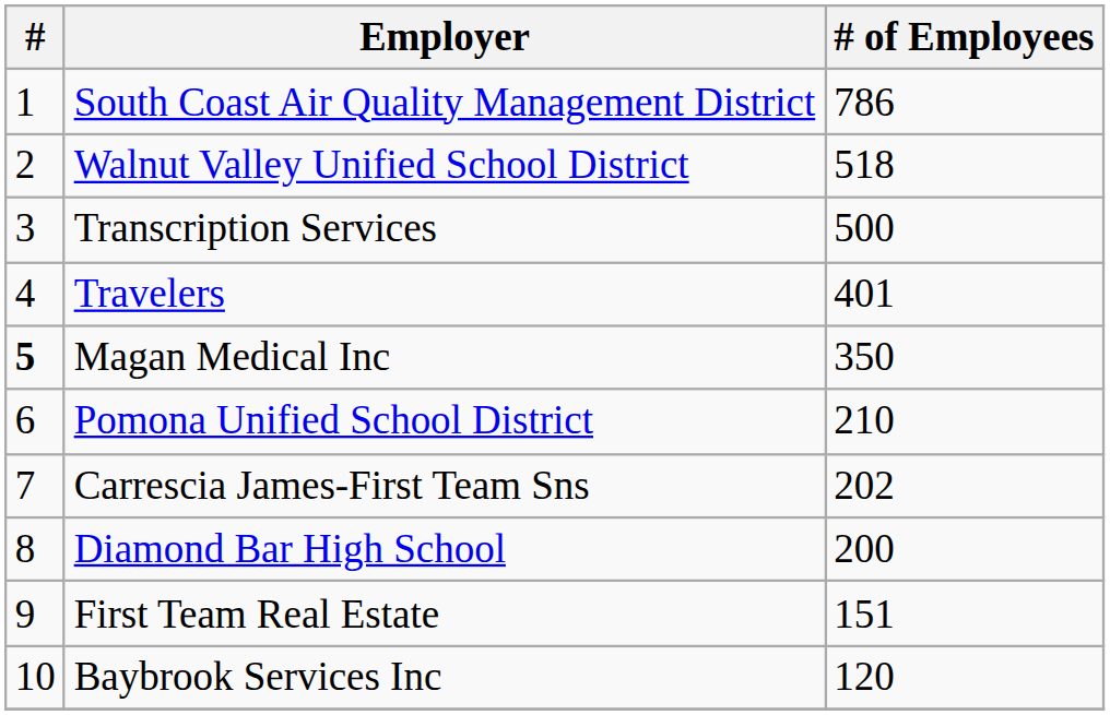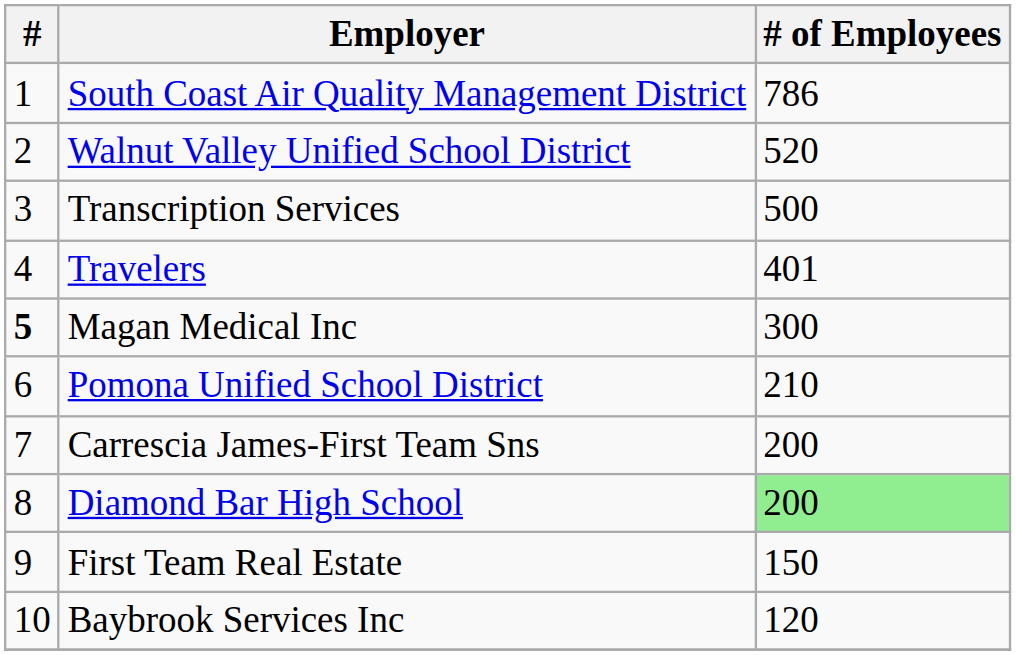 <table class="wikitable">
 <tr>
 <th>#</th>
 <th>Employer</th>
 <th># of Employees</th>
 </tr>
 <tr>
 <td>1</td>
 <td><a href='#'>South Coast Air Quality Management District</a></td>
 <td>786</td>
 </tr>
 <tr>
 <td>2</td>
 <td><a href='#'>Walnut Valley Unified School District</a></td>
-<td>518</td>
+<td>520</td>
 </tr>
 <tr>
 <td>3</td>
 <td>Transcription Services</td>
 <td>500</td>
 </tr>
 <tr>
 <td>4</td>
 <td><a href='#'>Travelers</a></td>
 <td>401</td>
 </tr>
 <tr>
 <td><strong>5</strong></td>
 <td>Magan Medical Inc</td>
-<td>350</td>
+<td>300</td>
 </tr>
 <tr>
 <td>6</td>
 <td><a href='#'>Pomona Unified School District</a></td>
 <td>210</td>
 </tr>
 <tr>
 <td>7</td>
 <td>Carrescia James-First Team Sns</td>
-<td>202</td>
+<td>200</td>
 </tr>
 <tr>
 <td>8</td>
 <td><a href='#'>Diamond Bar High School</a></td>
-<td>200</td>
+<td style="background: lightgreen;">200</td>
 </tr>
 <tr>
 <td>9</td>
 <td>First Team Real Estate</td>
-<td>151</td>
+<td>150</td>
 </tr>
 <tr>
 <td>10</td>
 <td>Baybrook Services Inc</td>
 <td>120</td>
 </tr>
 <tr>
 </tr>
 </table>
